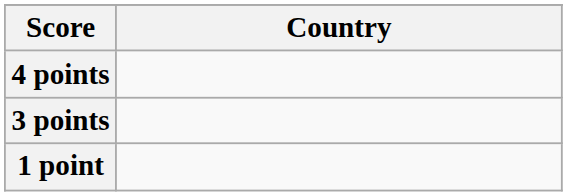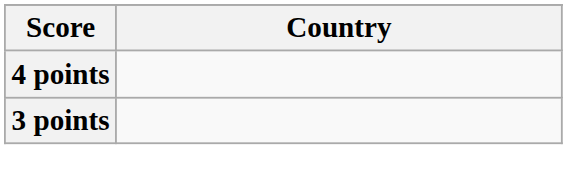 <table class="wikitable">
 <tr>
 </tr>
 <tr>
 <th scope="col" width=20%>Score</th>
 <th scope="col">Country</th>
 </tr>
 <tr>
 <th scope="row">4 points</th>
 <td></td>
 </tr>
 <tr>
 <th scope="row">3 points</th>
 <td></td>
 </tr>
-<tr>
-<th scope="row">1 point</th>
-<td></td>
-</tr>
 </table>
